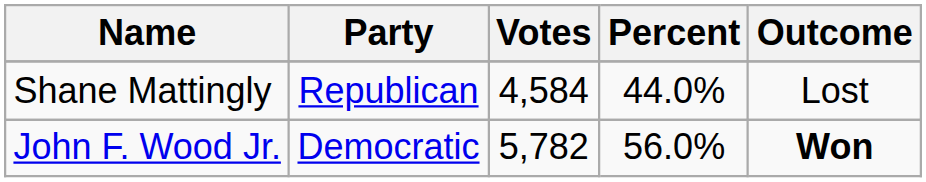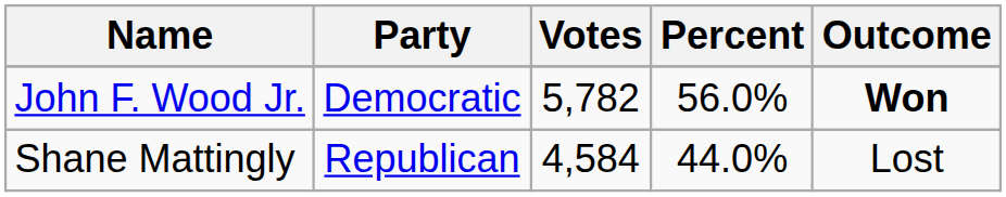 <table class=wikitable style="text-align:center">
 <tr>
 <th>Name</th>
 <th>Party</th>
 <th>Votes</th>
 <th>Percent</th>
 <th>Outcome</th>
 </tr>
 <tr>
 </tr>
 <tr>
+<td align=left><a href='#'>John F. Wood Jr.</a></td>
+<td><a href='#'>Democratic</a></td>
+<td>5,782</td>
+<td>56.0%</td>
+<td><strong>Won</strong></td>
+</tr>
+<tr>
+</tr>
+<tr>
 <td align=left>Shane Mattingly</td>
 <td><a href='#'>Republican</a></td>
 <td>4,584</td>
 <td>44.0%</td>
 <td>Lost</td>
 </tr>
-<tr>
-</tr>
-<tr>
-<td align=left><a href='#'>John F. Wood Jr.</a></td>
-<td><a href='#'>Democratic</a></td>
-<td>5,782</td>
-<td>56.0%</td>
-<td><strong>Won</strong></td>
-</tr>
 </table>
